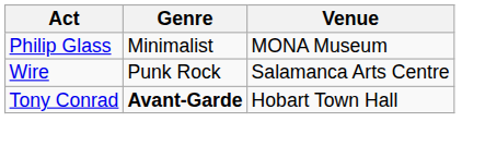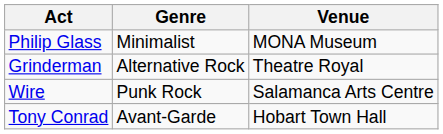 <table class="wikitable" style="line-height:0.95em;">
 <tr>
 <th>Act</th>
 <th>Genre</th>
 <th>Venue</th>
 </tr>
 <tr>
 <td><a href='#'>Philip Glass</a></td>
 <td>Minimalist</td>
 <td>MONA Museum</td>
 </tr>
 <tr>
+<td><a href='#'>Grinderman</a></td>
+<td>Alternative Rock</td>
+<td>Theatre Royal</td>
+</tr>
+<tr>
 <td><a href='#'>Wire</a></td>
 <td>Punk Rock</td>
 <td>Salamanca Arts Centre</td>
 </tr>
 <tr>
 <td><a href='#'>Tony Conrad</a></td>
-<td><strong>Avant-Garde</strong></td>
+<td>Avant-Garde</td>
 <td>Hobart Town Hall</td>
 </tr>
 </table>
